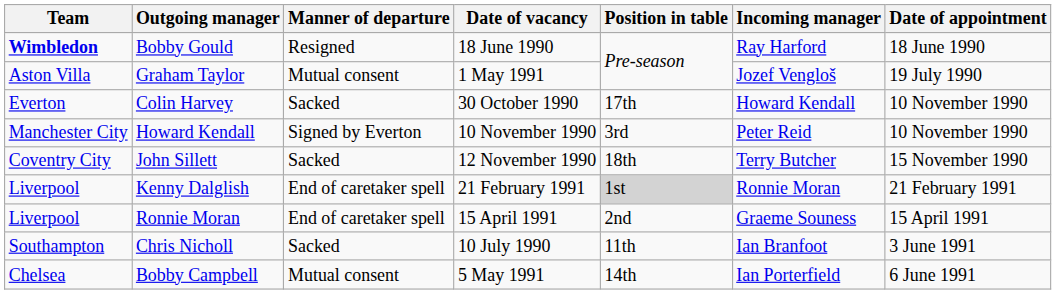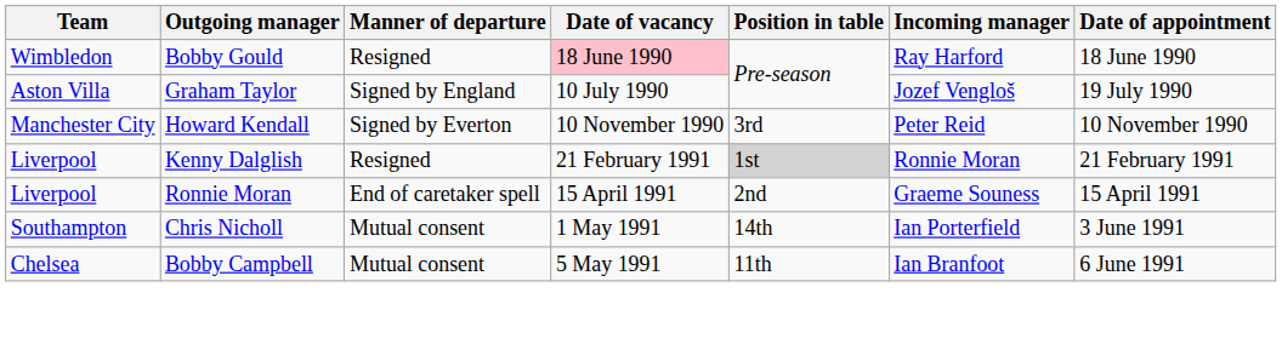 <table class="wikitable">
 <tr>
 <th>Team</th>
 <th>Outgoing manager</th>
 <th>Manner of departure</th>
 <th>Date of vacancy</th>
 <th>Position in table</th>
 <th>Incoming manager</th>
 <th>Date of appointment</th>
 </tr>
 <tr>
-<td><strong><a href='#'>Wimbledon</a></strong></td>
+<td><a href='#'>Wimbledon</a></td>
 <td> <a href='#'>Bobby Gould</a></td>
 <td>Resigned</td>
-<td>18 June 1990</td>
+<td style="background: pink;">18 June 1990</td>
 <td rowspan=2><em>Pre-season</em></td>
 <td> <a href='#'>Ray Harford</a></td>
 <td>18 June 1990</td>
 </tr>
 <tr>
 <td><a href='#'>Aston Villa</a></td>
 <td> <a href='#'>Graham Taylor</a></td>
-<td>Mutual consent</td>
-<td>1 May 1991</td>
+<td>Signed by England</td>
+<td>10 July 1990</td>
 <td> <a href='#'>Jozef Vengloš</a></td>
 <td>19 July 1990</td>
-</tr>
-<tr>
-<td><a href='#'>Everton</a></td>
-<td> <a href='#'>Colin Harvey</a></td>
-<td>Sacked</td>
-<td>30 October 1990</td>
-<td>17th</td>
-<td> <a href='#'>Howard Kendall</a></td>
-<td>10 November 1990</td>
 </tr>
 <tr>
 <td><a href='#'>Manchester City</a></td>
 <td> <a href='#'>Howard Kendall</a></td>
 <td>Signed by Everton</td>
 <td>10 November 1990</td>
 <td>3rd</td>
 <td> <a href='#'>Peter Reid</a></td>
 <td>10 November 1990</td>
 </tr>
 <tr>
-<td><a href='#'>Coventry City</a></td>
-<td> <a href='#'>John Sillett</a></td>
-<td>Sacked</td>
-<td>12 November 1990</td>
-<td>18th</td>
-<td> <a href='#'>Terry Butcher</a></td>
-<td>15 November 1990</td>
-</tr>
-<tr>
 <td><a href='#'>Liverpool</a></td>
 <td> <a href='#'>Kenny Dalglish</a></td>
-<td>End of caretaker spell</td>
+<td>Resigned</td>
 <td>21 February 1991</td>
 <td style="background: lightgrey;">1st</td>
 <td> <a href='#'>Ronnie Moran</a></td>
 <td>21 February 1991</td>
 </tr>
 <tr>
 <td><a href='#'>Liverpool</a></td>
 <td> <a href='#'>Ronnie Moran</a></td>
 <td>End of caretaker spell</td>
 <td>15 April 1991</td>
 <td>2nd</td>
 <td> <a href='#'>Graeme Souness</a></td>
 <td>15 April 1991</td>
 </tr>
 <tr>
 <td><a href='#'>Southampton</a></td>
 <td> <a href='#'>Chris Nicholl</a></td>
-<td>Sacked</td>
-<td>10 July 1990</td>
-<td>11th</td>
-<td> <a href='#'>Ian Branfoot</a></td>
+<td>Mutual consent</td>
+<td>1 May 1991</td>
+<td>14th</td>
+<td> <a href='#'>Ian Porterfield</a></td>
 <td>3 June 1991</td>
 </tr>
 <tr>
 <td><a href='#'>Chelsea</a></td>
 <td> <a href='#'>Bobby Campbell</a></td>
 <td>Mutual consent</td>
 <td>5 May 1991</td>
-<td>14th</td>
-<td> <a href='#'>Ian Porterfield</a></td>
+<td>11th</td>
+<td> <a href='#'>Ian Branfoot</a></td>
 <td>6 June 1991</td>
 </tr>
 </table>
